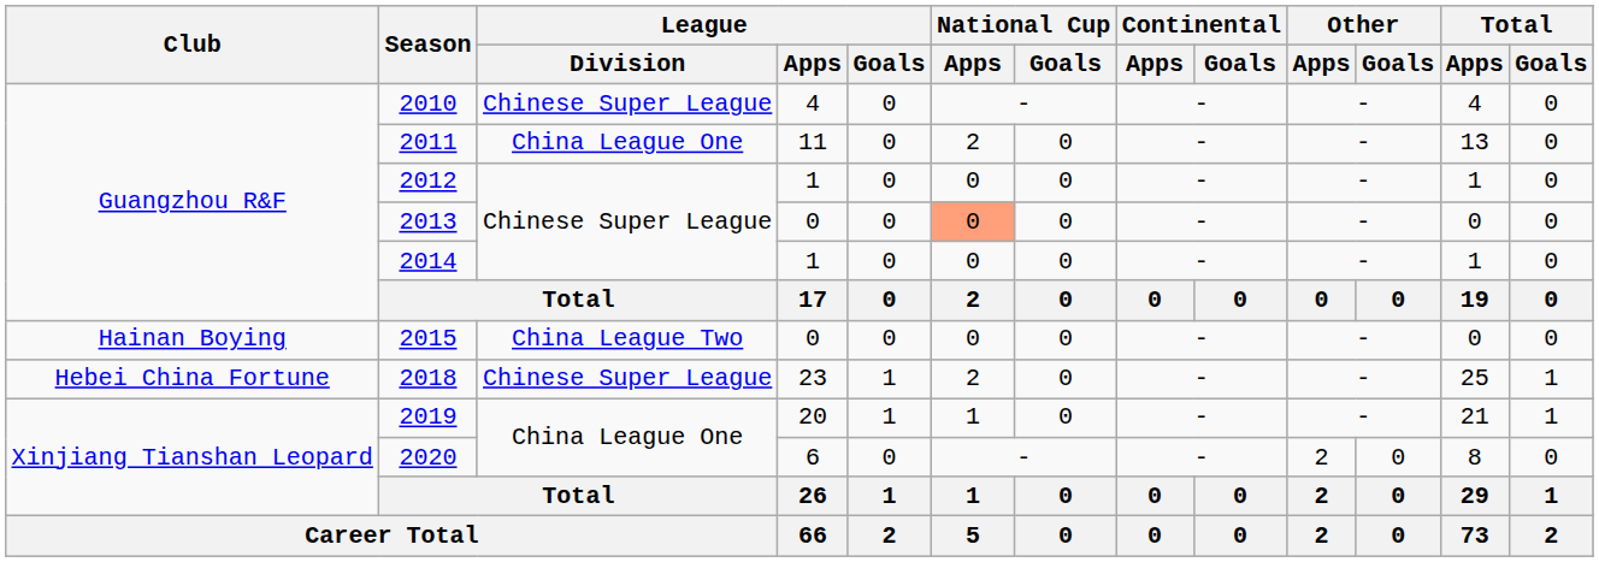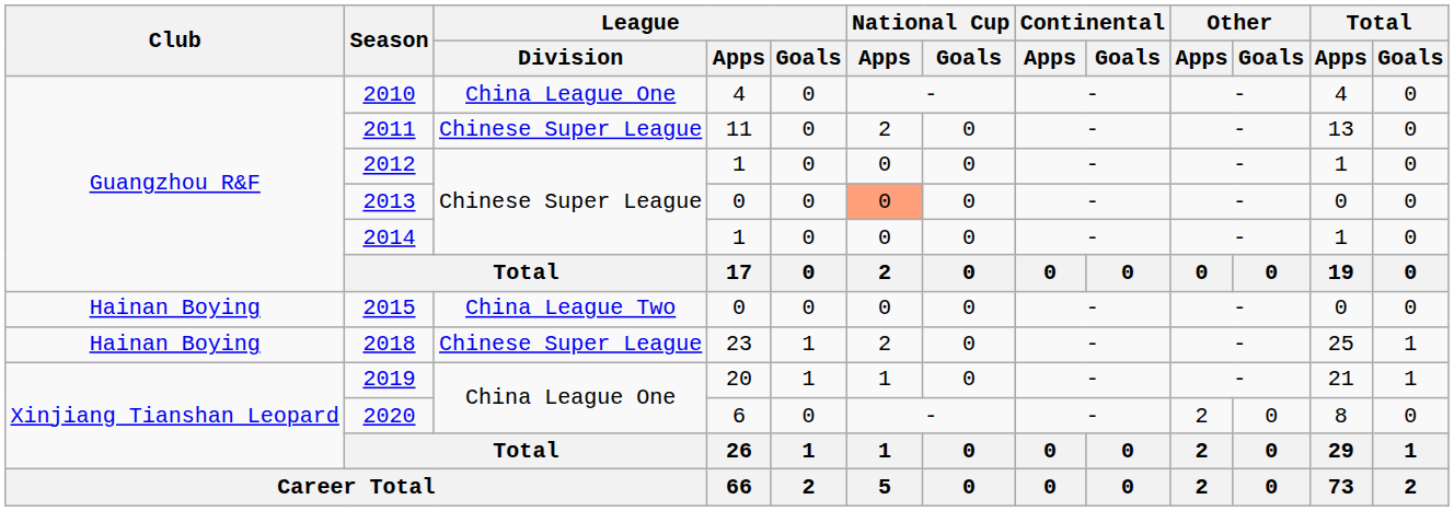 <table class="wikitable" style="text-align: center">
 <tr>
 <th rowspan="2">Club</th>
 <th rowspan="2">Season</th>
 <th colspan="3">League</th>
 <th colspan="2">National Cup</th>
 <th colspan="2">Continental</th>
 <th colspan="2">Other</th>
 <th colspan="2">Total</th>
 </tr>
 <tr>
 <th>Division</th>
 <th>Apps</th>
 <th>Goals</th>
 <th>Apps</th>
 <th>Goals</th>
 <th>Apps</th>
 <th>Goals</th>
 <th>Apps</th>
 <th>Goals</th>
 <th>Apps</th>
 <th>Goals</th>
 </tr>
 <tr>
 <td rowspan=6><a href='#'>Guangzhou R&F</a></td>
 <td><a href='#'>2010</a></td>
-<td><a href='#'>Chinese Super League</a></td>
+<td><a href='#'>China League One</a></td>
 <td>4</td>
 <td>0</td>
 <td colspan="2">-</td>
 <td colspan="2">-</td>
 <td colspan="2">-</td>
 <td>4</td>
 <td>0</td>
 </tr>
 <tr>
 <td><a href='#'>2011</a></td>
-<td><a href='#'>China League One</a></td>
+<td><a href='#'>Chinese Super League</a></td>
 <td>11</td>
 <td>0</td>
 <td>2</td>
 <td>0</td>
 <td colspan="2">-</td>
 <td colspan="2">-</td>
 <td>13</td>
 <td>0</td>
 </tr>
 <tr>
 <td><a href='#'>2012</a></td>
 <td rowspan="3">Chinese Super League</td>
 <td>1</td>
 <td>0</td>
 <td>0</td>
 <td>0</td>
 <td colspan="2">-</td>
 <td colspan="2">-</td>
 <td>1</td>
 <td>0</td>
 </tr>
 <tr>
 <td><a href='#'>2013</a></td>
 <td>0</td>
 <td>0</td>
 <td style="background: lightsalmon;">0</td>
 <td>0</td>
 <td colspan="2">-</td>
 <td colspan="2">-</td>
 <td>0</td>
 <td>0</td>
 </tr>
 <tr>
 <td><a href='#'>2014</a></td>
 <td>1</td>
 <td>0</td>
 <td>0</td>
 <td>0</td>
 <td colspan="2">-</td>
 <td colspan="2">-</td>
 <td>1</td>
 <td>0</td>
 </tr>
 <tr>
 <th colspan=2>Total</th>
 <th>17</th>
 <th>0</th>
 <th>2</th>
 <th>0</th>
 <th>0</th>
 <th>0</th>
 <th>0</th>
 <th>0</th>
 <th>19</th>
 <th>0</th>
 </tr>
 <tr>
 <td rowspan="1"><a href='#'>Hainan Boying</a></td>
 <td><a href='#'>2015</a></td>
 <td><a href='#'>China League Two</a></td>
 <td>0</td>
 <td>0</td>
 <td>0</td>
 <td>0</td>
 <td colspan="2">-</td>
 <td colspan="2">-</td>
 <td>0</td>
 <td>0</td>
 </tr>
 <tr>
-<td rowspan="1"><a href='#'>Hebei China Fortune</a></td>
+<td rowspan="1"><a href='#'>Hainan Boying</a></td>
 <td><a href='#'>2018</a></td>
 <td><a href='#'>Chinese Super League</a></td>
 <td>23</td>
 <td>1</td>
 <td>2</td>
 <td>0</td>
 <td colspan="2">-</td>
 <td colspan="2">-</td>
 <td>25</td>
 <td>1</td>
 </tr>
 <tr>
 <td rowspan=3><a href='#'>Xinjiang Tianshan Leopard</a></td>
 <td><a href='#'>2019</a></td>
 <td rowspan=2>China League One</td>
 <td>20</td>
 <td>1</td>
 <td>1</td>
 <td>0</td>
 <td colspan="2">-</td>
 <td colspan="2">-</td>
 <td>21</td>
 <td>1</td>
 </tr>
 <tr>
 <td><a href='#'>2020</a></td>
 <td>6</td>
 <td>0</td>
 <td colspan="2">-</td>
 <td colspan="2">-</td>
 <td>2</td>
 <td>0</td>
 <td>8</td>
 <td>0</td>
 </tr>
 <tr>
 <th colspan=2>Total</th>
 <th>26</th>
 <th>1</th>
 <th>1</th>
 <th>0</th>
 <th>0</th>
 <th>0</th>
 <th>2</th>
 <th>0</th>
 <th>29</th>
 <th>1</th>
 </tr>
 <tr>
 <th colspan=3>Career Total</th>
 <th>66</th>
 <th>2</th>
 <th>5</th>
 <th>0</th>
 <th>0</th>
 <th>0</th>
 <th>2</th>
 <th>0</th>
 <th>73</th>
 <th>2</th>
 </tr>
 </table>
